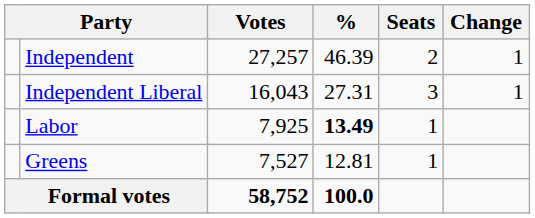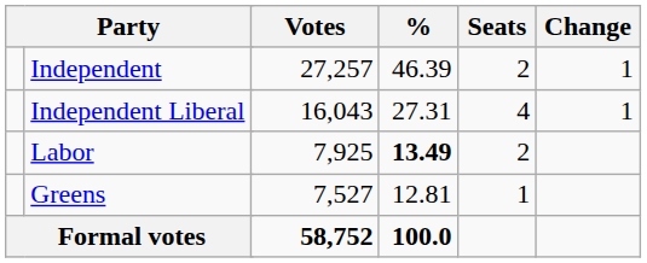 <table class="wikitable" style="text-align:right; margin-bottom:0">
 <tr>
 <th style="width:10px" colspan=3>Party</th>
 <th style="width:70px;">Votes</th>
 <th style="width:40px;">%</th>
 <th style="width:40px;">Seats</th>
 <th style="width:40px;">Change</th>
 </tr>
 <tr>
 <td> </td>
 <td style="text-align:left;" colspan="2"><a href='#'>Independent</a></td>
 <td style="width:70px;">27,257</td>
 <td style="width:40px;">46.39</td>
 <td style="width:40px;">2</td>
 <td style="width:55px;"> 1</td>
 </tr>
 <tr>
 <td> </td>
 <td style="text-align:left;" colspan="2"><a href='#'>Independent Liberal</a></td>
 <td>16,043</td>
 <td>27.31</td>
-<td>3</td>
+<td>4</td>
 <td> 1</td>
 </tr>
 <tr>
 <td> </td>
 <td style="text-align:left;" colspan="2"><a href='#'>Labor</a></td>
 <td>7,925</td>
 <td><strong>13.49</strong></td>
-<td>1</td>
+<td>2</td>
 <td></td>
 </tr>
 <tr>
 <td> </td>
 <td style="text-align:left;" colspan="2"><a href='#'>Greens</a></td>
 <td>7,527</td>
 <td>12.81</td>
 <td>1</td>
 <td></td>
 </tr>
 <tr>
 <th colspan="3" rowspan="1"> Formal votes</th>
 <td><strong>58,752</strong></td>
 <td><strong>100.0</strong></td>
 <td></td>
 <td></td>
 </tr>
 </table>
